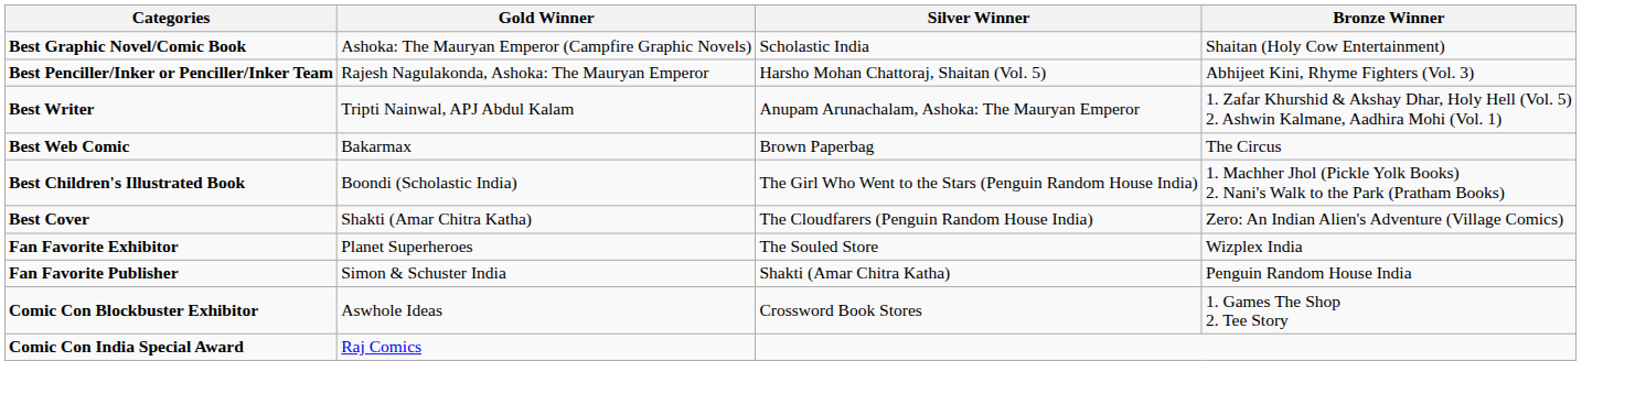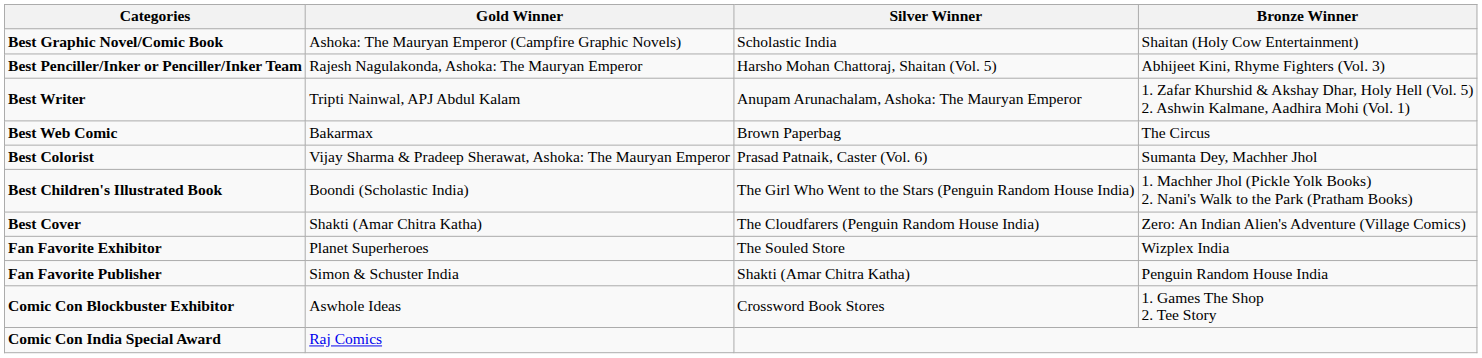 <table class="wikitable">
 <tr>
 <th>Categories</th>
 <th>Gold Winner</th>
 <th>Silver Winner</th>
 <th>Bronze Winner</th>
 </tr>
 <tr>
 <td><strong>Best Graphic Novel/Comic Book</strong></td>
 <td>Ashoka: The Mauryan Emperor (Campfire Graphic Novels)</td>
 <td>Scholastic India</td>
 <td>Shaitan (Holy Cow Entertainment)</td>
 </tr>
 <tr>
 <td><strong>Best Penciller/Inker or Penciller/Inker Team</strong></td>
 <td>Rajesh Nagulakonda, Ashoka: The Mauryan Emperor</td>
 <td>Harsho Mohan Chattoraj, Shaitan (Vol. 5)</td>
 <td>Abhijeet Kini, Rhyme Fighters (Vol. 3)</td>
 </tr>
 <tr>
 <td><strong>Best Writer</strong></td>
 <td>Tripti Nainwal, APJ Abdul Kalam</td>
 <td>Anupam Arunachalam, Ashoka: The Mauryan Emperor</td>
 <td>1. Zafar Khurshid & Akshay Dhar, Holy Hell (Vol. 5)<br>2. Ashwin Kalmane, Aadhira Mohi (Vol. 1)</td>
 </tr>
 <tr>
 <td><strong>Best Web Comic</strong></td>
 <td>Bakarmax</td>
 <td>Brown Paperbag</td>
 <td>The Circus</td>
+</tr>
+<tr>
+<td><strong>Best Colorist</strong></td>
+<td>Vijay Sharma & Pradeep Sherawat, Ashoka: The Mauryan Emperor</td>
+<td>Prasad Patnaik, Caster (Vol. 6)</td>
+<td>Sumanta Dey, Machher Jhol</td>
 </tr>
 <tr>
 <td><strong>Best Children's Illustrated Book</strong></td>
 <td>Boondi (Scholastic India)</td>
 <td>The Girl Who Went to the Stars (Penguin Random House India)</td>
 <td>1. Machher Jhol (Pickle Yolk Books)<br>2. Nani's Walk to the Park (Pratham Books)</td>
 </tr>
 <tr>
 <td><strong>Best Cover</strong></td>
 <td>Shakti (Amar Chitra Katha)</td>
 <td>The Cloudfarers (Penguin Random House India)</td>
 <td>Zero: An Indian Alien's Adventure (Village Comics)</td>
 </tr>
 <tr>
 <td><strong>Fan Favorite Exhibitor</strong></td>
 <td>Planet Superheroes</td>
 <td>The Souled Store</td>
 <td>Wizplex India</td>
 </tr>
 <tr>
 <td><strong>Fan Favorite Publisher</strong></td>
 <td>Simon & Schuster India</td>
 <td>Shakti (Amar Chitra Katha)</td>
 <td>Penguin Random House India</td>
 </tr>
 <tr>
 <td><strong>Comic Con Blockbuster Exhibitor</strong></td>
 <td>Aswhole Ideas</td>
 <td>Crossword Book Stores</td>
 <td>1. Games The Shop<br>2. Tee Story</td>
 </tr>
 <tr>
 <td><strong>Comic Con India Special Award</strong></td>
 <td><a href='#'>Raj Comics</a></td>
 </tr>
 </table>
